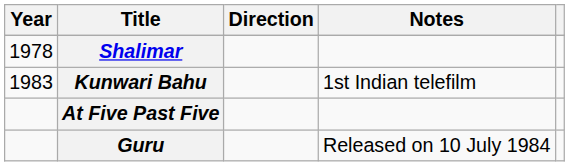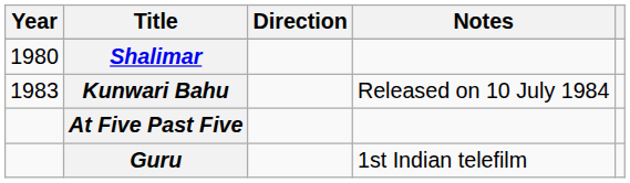 <table class="wikitable">
 <tr>
 <th>Year</th>
 <th>Title</th>
 <th>Direction</th>
 <th>Notes</th>
 <th></th>
 </tr>
 <tr>
 </tr>
 <tr>
-<td>1978</td>
+<td>1980</td>
 <th><a href='#'><em>Shalimar</em></a></th>
 <td></td>
 <td></td>
 <td></td>
 </tr>
 <tr>
 <td>1983</td>
 <th><em>Kunwari Bahu</em></th>
 <td></td>
-<td>1st Indian telefilm</td>
+<td>Released on 10 July 1984</td>
 <td></td>
 </tr>
 <tr>
 <td></td>
 <th><em>At Five Past Five</em></th>
 <td></td>
 <td></td>
 <td></td>
 </tr>
 <tr>
 <td></td>
 <th><em>Guru</em></th>
 <td></td>
-<td>Released on 10 July 1984</td>
+<td>1st Indian telefilm</td>
 <td></td>
 </tr>
 </table>
